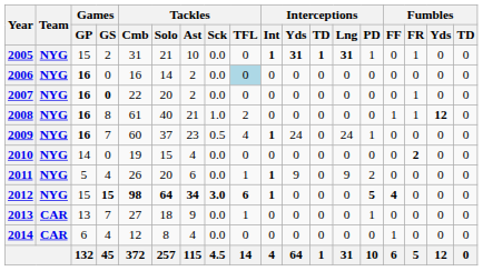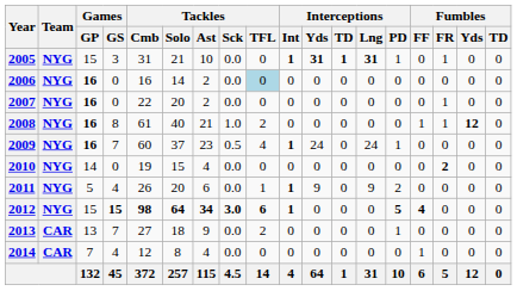 <table class="wikitable" style="text-align:center">
 <tr>
 <th rowspan="2">Year</th>
 <th rowspan="2">Team</th>
 <th colspan="2">Games</th>
 <th colspan="5">Tackles</th>
 <th colspan="5">Interceptions</th>
 <th colspan="4">Fumbles</th>
 </tr>
 <tr>
 <th>GP</th>
 <th>GS</th>
 <th>Cmb</th>
 <th>Solo</th>
 <th>Ast</th>
 <th>Sck</th>
 <th>TFL</th>
 <th>Int</th>
 <th>Yds</th>
 <th>TD</th>
 <th>Lng</th>
 <th>PD</th>
 <th>FF</th>
 <th>FR</th>
 <th>Yds</th>
 <th>TD</th>
 </tr>
 <tr>
 <th><a href='#'>2005</a></th>
 <th><a href='#'>NYG</a></th>
 <td>15</td>
-<td>2</td>
+<td>3</td>
 <td>31</td>
 <td>21</td>
 <td>10</td>
 <td>0.0</td>
 <td>0</td>
 <td><strong>1</strong></td>
 <td><strong>31</strong></td>
 <td><strong>1</strong></td>
 <td><strong>31</strong></td>
 <td>1</td>
 <td>0</td>
 <td>1</td>
 <td>0</td>
 <td>0</td>
 </tr>
 <tr>
 <th><a href='#'>2006</a></th>
 <th><a href='#'>NYG</a></th>
 <td><strong>16</strong></td>
 <td>0</td>
 <td>16</td>
 <td>14</td>
 <td>2</td>
 <td>0.0</td>
 <td style="background: lightblue;">0</td>
 <td>0</td>
 <td>0</td>
 <td>0</td>
 <td>0</td>
 <td>0</td>
 <td>0</td>
 <td>0</td>
 <td>0</td>
 <td>0</td>
 </tr>
 <tr>
 <th><a href='#'>2007</a></th>
 <th><a href='#'>NYG</a></th>
 <td><strong>16</strong></td>
-<td><strong>0</strong></td>
+<td>0</td>
 <td>22</td>
 <td>20</td>
 <td>2</td>
 <td>0.0</td>
 <td>0</td>
 <td>0</td>
 <td>0</td>
 <td>0</td>
 <td>0</td>
 <td>0</td>
 <td>0</td>
 <td>1</td>
 <td>0</td>
 <td>0</td>
 </tr>
 <tr>
 <th><a href='#'>2008</a></th>
 <th><a href='#'>NYG</a></th>
 <td><strong>16</strong></td>
 <td>8</td>
 <td>61</td>
 <td>40</td>
 <td>21</td>
 <td>1.0</td>
 <td>2</td>
 <td>0</td>
 <td>0</td>
 <td>0</td>
 <td>0</td>
 <td>0</td>
 <td>1</td>
 <td>1</td>
 <td><strong>12</strong></td>
 <td>0</td>
 </tr>
 <tr>
 <th><a href='#'>2009</a></th>
 <th><a href='#'>NYG</a></th>
 <td><strong>16</strong></td>
 <td>7</td>
 <td>60</td>
 <td>37</td>
 <td>23</td>
 <td>0.5</td>
 <td>4</td>
 <td><strong>1</strong></td>
 <td>24</td>
 <td>0</td>
 <td>24</td>
 <td>1</td>
 <td>0</td>
 <td>0</td>
 <td>0</td>
 <td>0</td>
 </tr>
 <tr>
 <th><a href='#'>2010</a></th>
 <th><a href='#'>NYG</a></th>
 <td>14</td>
 <td>0</td>
 <td>19</td>
 <td>15</td>
 <td>4</td>
 <td>0.0</td>
 <td>0</td>
 <td>0</td>
 <td>0</td>
 <td>0</td>
 <td>0</td>
 <td>0</td>
 <td>0</td>
 <td><strong>2</strong></td>
 <td>0</td>
 <td>0</td>
 </tr>
 <tr>
 <th><a href='#'>2011</a></th>
 <th><a href='#'>NYG</a></th>
 <td>5</td>
 <td>4</td>
 <td>26</td>
 <td>20</td>
 <td>6</td>
 <td>0.0</td>
 <td>1</td>
 <td><strong>1</strong></td>
 <td>9</td>
 <td>0</td>
 <td>9</td>
 <td>2</td>
 <td>0</td>
 <td>0</td>
 <td>0</td>
 <td>0</td>
 </tr>
 <tr>
 <th><a href='#'>2012</a></th>
 <th><a href='#'>NYG</a></th>
 <td>15</td>
 <td><strong>15</strong></td>
 <td><strong>98</strong></td>
 <td><strong>64</strong></td>
 <td><strong>34</strong></td>
 <td><strong>3.0</strong></td>
 <td><strong>6</strong></td>
 <td><strong>1</strong></td>
 <td>0</td>
 <td>0</td>
 <td>0</td>
 <td><strong>5</strong></td>
 <td><strong>4</strong></td>
 <td>0</td>
 <td>0</td>
 <td>0</td>
 </tr>
 <tr>
 <th><a href='#'>2013</a></th>
 <th><a href='#'>CAR</a></th>
 <td>13</td>
 <td>7</td>
 <td>27</td>
 <td>18</td>
 <td>9</td>
 <td>0.0</td>
-<td>1</td>
+<td>2</td>
 <td>0</td>
 <td>0</td>
 <td>0</td>
 <td>0</td>
 <td>1</td>
 <td>0</td>
 <td>0</td>
 <td>0</td>
 <td>0</td>
 </tr>
 <tr>
 <th><a href='#'>2014</a></th>
 <th><a href='#'>CAR</a></th>
-<td>6</td>
+<td>7</td>
 <td>4</td>
 <td>12</td>
 <td>8</td>
 <td>4</td>
 <td>0.0</td>
 <td>0</td>
 <td>0</td>
 <td>0</td>
 <td>0</td>
 <td>0</td>
 <td>0</td>
 <td>1</td>
 <td>0</td>
 <td>0</td>
 <td>0</td>
 </tr>
 <tr>
 <th colspan="2"></th>
 <th>132</th>
 <th>45</th>
 <th>372</th>
 <th>257</th>
 <th>115</th>
 <th>4.5</th>
 <th>14</th>
 <th>4</th>
 <th>64</th>
 <th>1</th>
 <th>31</th>
 <th>10</th>
 <th>6</th>
 <th>5</th>
 <th>12</th>
 <th>0</th>
 </tr>
 </table>
